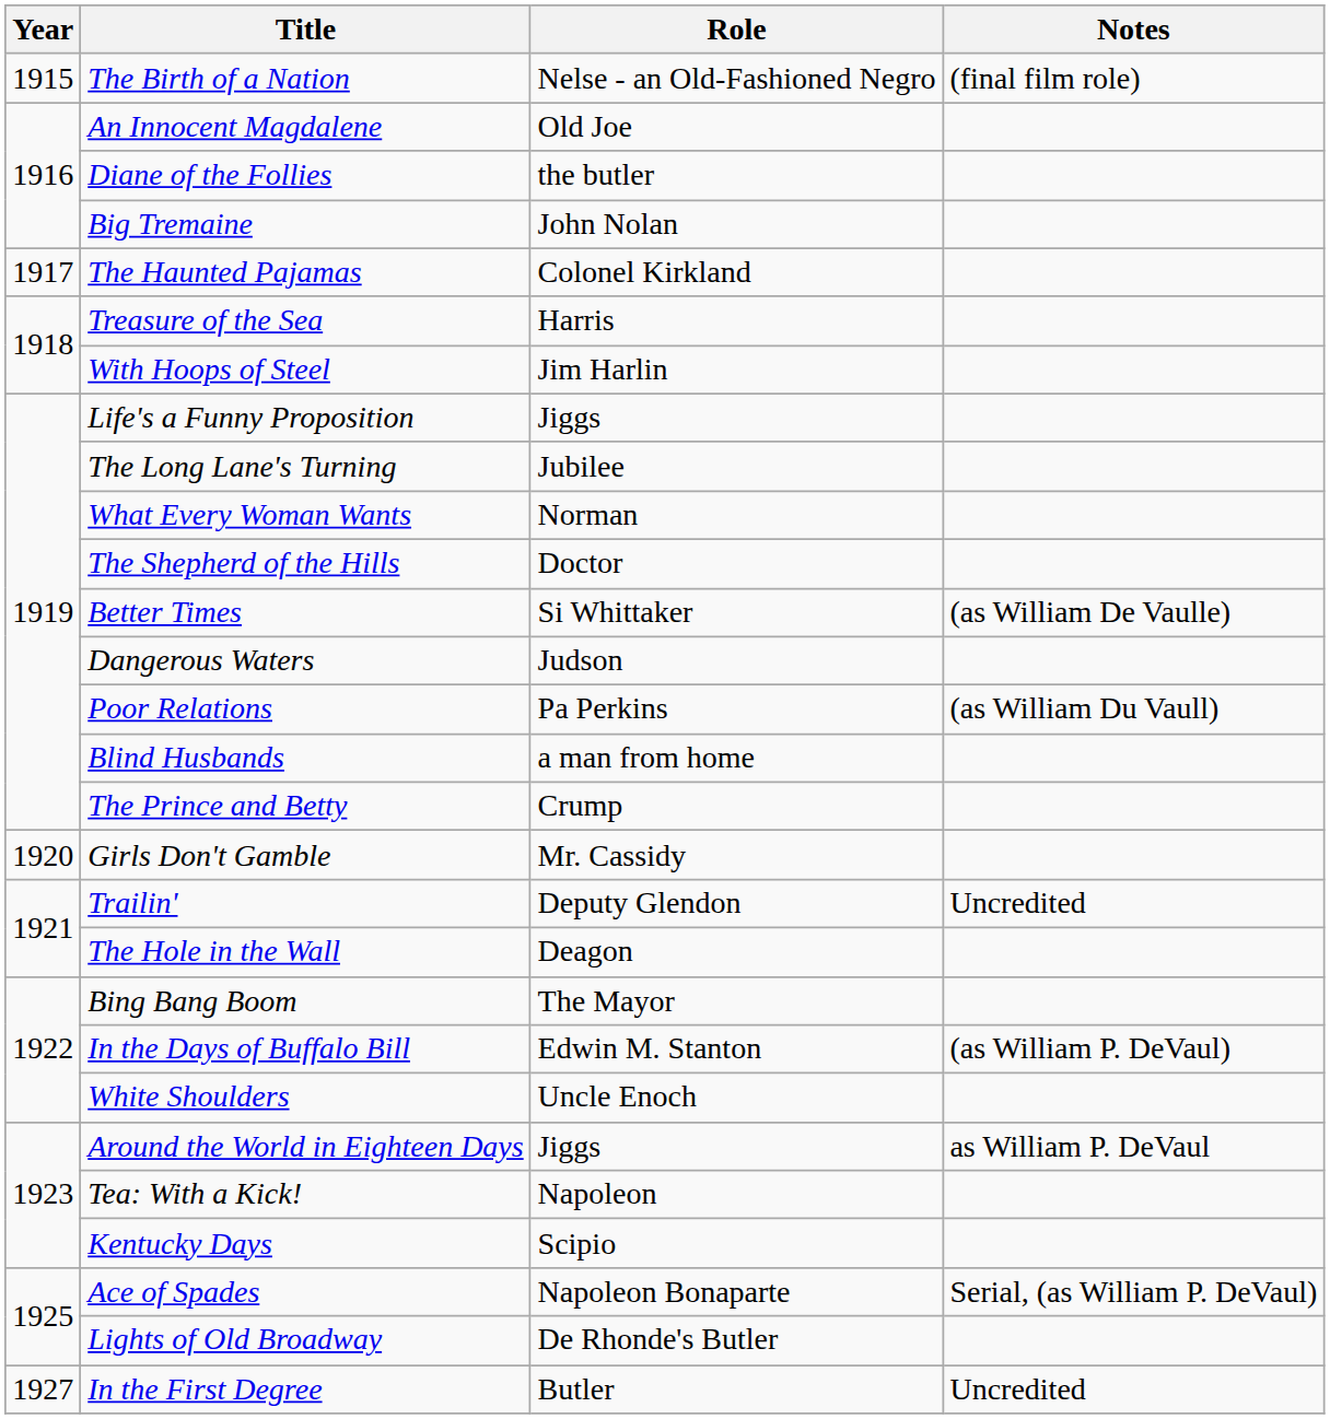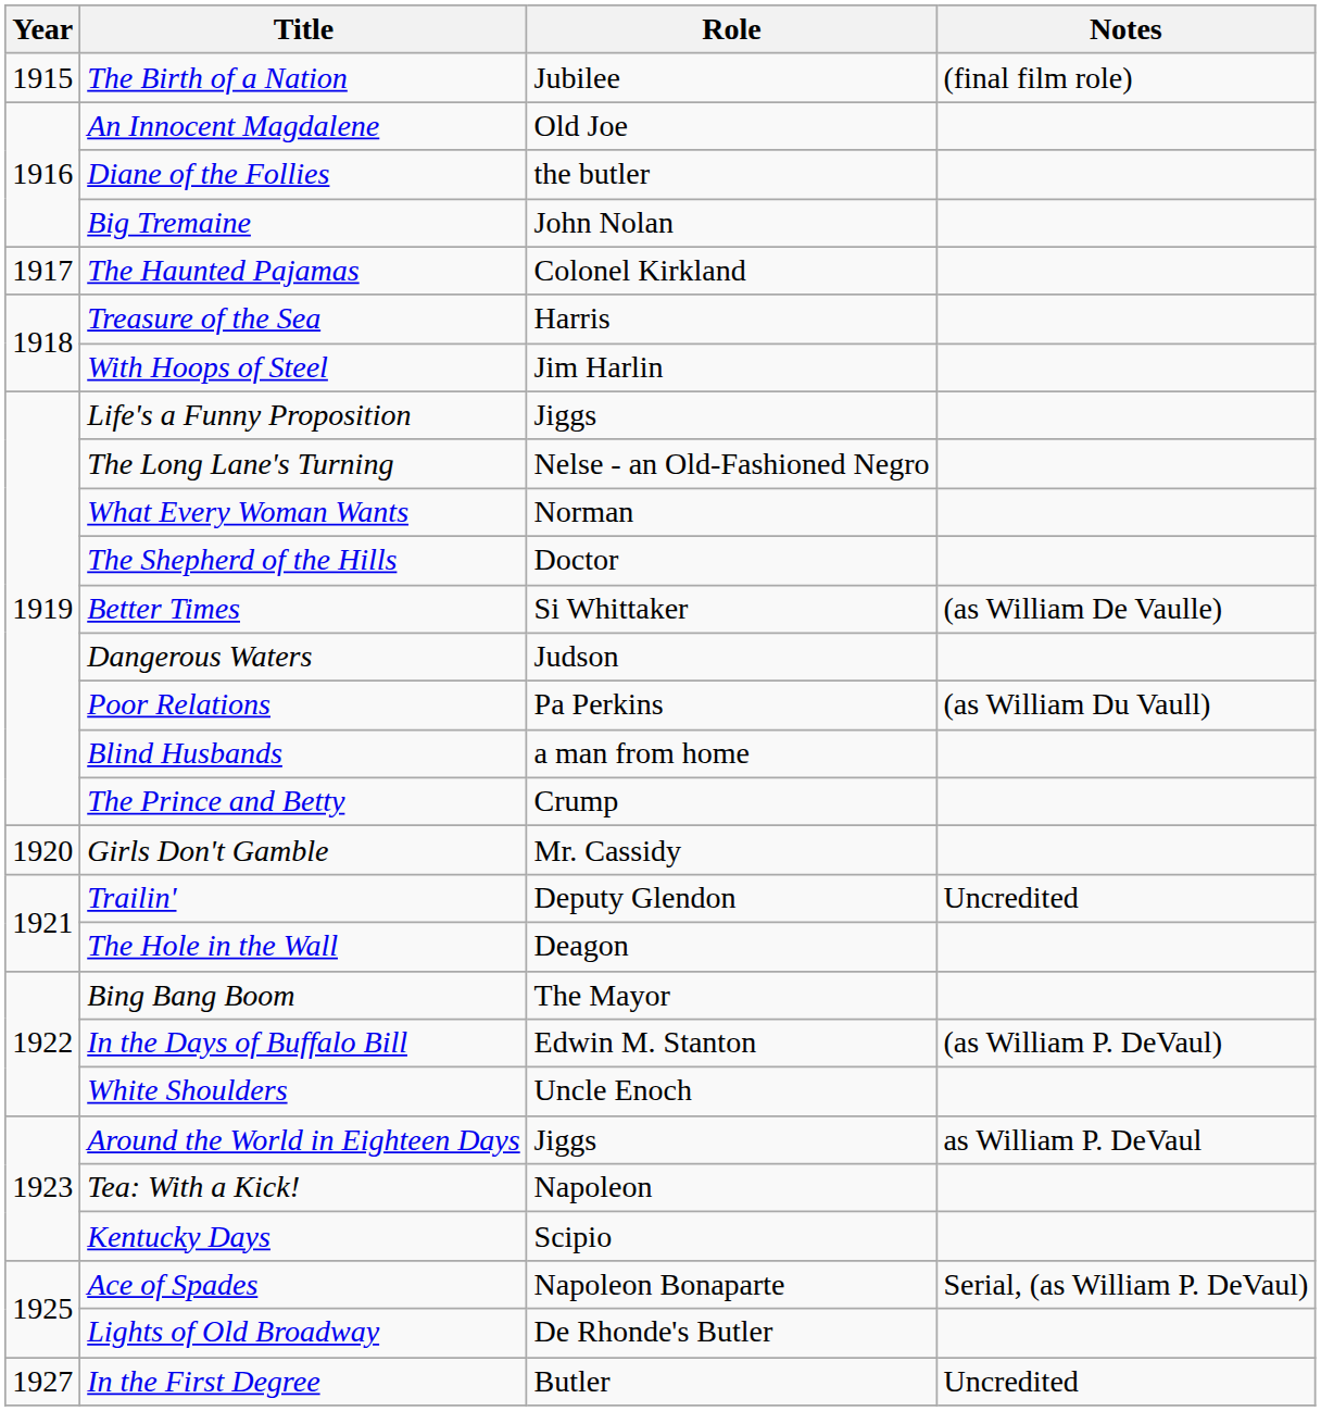 <table class="wikitable sortable">
 <tr>
 <th>Year</th>
 <th>Title</th>
 <th>Role</th>
 <th class="unsortable">Notes</th>
 </tr>
 <tr>
 <td>1915</td>
 <td><em><a href='#'>The Birth of a Nation</a></em></td>
-<td>Nelse - an Old-Fashioned Negro</td>
+<td>Jubilee</td>
 <td>(final film role)</td>
 </tr>
 <tr>
 <td rowspan=3>1916</td>
 <td><em><a href='#'>An Innocent Magdalene</a></em></td>
 <td>Old Joe</td>
 <td></td>
 </tr>
 <tr>
 <td><em><a href='#'>Diane of the Follies</a></em></td>
 <td>the butler</td>
 <td></td>
 </tr>
 <tr>
 <td><em><a href='#'>Big Tremaine</a></em></td>
 <td>John Nolan</td>
 <td></td>
 </tr>
 <tr>
 <td>1917</td>
 <td><em><a href='#'>The Haunted Pajamas</a></em></td>
 <td>Colonel Kirkland</td>
 <td></td>
 </tr>
 <tr>
 <td rowspan=2>1918</td>
 <td><em><a href='#'>Treasure of the Sea</a></em></td>
 <td>Harris</td>
 <td></td>
 </tr>
 <tr>
 <td><em><a href='#'>With Hoops of Steel</a></em></td>
 <td>Jim Harlin</td>
 <td></td>
 </tr>
 <tr>
 <td rowspan=9>1919</td>
 <td><em>Life's a Funny Proposition</em></td>
 <td>Jiggs</td>
 <td></td>
 </tr>
 <tr>
 <td><em>The Long Lane's Turning</em></td>
-<td>Jubilee</td>
+<td>Nelse - an Old-Fashioned Negro</td>
 <td></td>
 </tr>
 <tr>
 <td><em><a href='#'>What Every Woman Wants</a></em></td>
 <td>Norman</td>
 <td></td>
 </tr>
 <tr>
 <td><em><a href='#'>The Shepherd of the Hills</a></em></td>
 <td>Doctor</td>
 <td></td>
 </tr>
 <tr>
 <td><em><a href='#'>Better Times</a></em></td>
 <td>Si Whittaker</td>
 <td>(as William De Vaulle)</td>
 </tr>
 <tr>
 <td><em>Dangerous Waters</em></td>
 <td>Judson</td>
 <td></td>
 </tr>
 <tr>
 <td><em><a href='#'>Poor Relations</a></em></td>
 <td>Pa Perkins</td>
 <td>(as William Du Vaull)</td>
 </tr>
 <tr>
 <td><em><a href='#'>Blind Husbands</a></em></td>
 <td>a man from home</td>
 <td></td>
 </tr>
 <tr>
 <td><em><a href='#'>The Prince and Betty</a></em></td>
 <td>Crump</td>
 <td></td>
 </tr>
 <tr>
 <td>1920</td>
 <td><em>Girls Don't Gamble</em></td>
 <td>Mr. Cassidy</td>
 <td></td>
 </tr>
 <tr>
 <td rowspan=2>1921</td>
 <td><em><a href='#'>Trailin'</a></em></td>
 <td>Deputy Glendon</td>
 <td>Uncredited</td>
 </tr>
 <tr>
 <td><em><a href='#'>The Hole in the Wall</a></em></td>
 <td>Deagon</td>
 <td></td>
 </tr>
 <tr>
 <td rowspan=3>1922</td>
 <td><em>Bing Bang Boom</em></td>
 <td>The Mayor</td>
 <td></td>
 </tr>
 <tr>
 <td><em><a href='#'>In the Days of Buffalo Bill</a></em></td>
 <td>Edwin M. Stanton</td>
 <td>(as William P. DeVaul)</td>
 </tr>
 <tr>
 <td><em><a href='#'>White Shoulders</a></em></td>
 <td>Uncle Enoch</td>
 <td></td>
 </tr>
 <tr>
 <td rowspan=3>1923</td>
 <td><em><a href='#'>Around the World in Eighteen Days</a></em></td>
 <td>Jiggs</td>
 <td>as William P. DeVaul</td>
 </tr>
 <tr>
 <td><em>Tea: With a Kick!</em></td>
 <td>Napoleon</td>
 <td></td>
 </tr>
 <tr>
 <td><em><a href='#'>Kentucky Days</a></em></td>
 <td>Scipio</td>
 <td></td>
 </tr>
 <tr>
 <td rowspan=2>1925</td>
 <td><em><a href='#'>Ace of Spades</a></em></td>
 <td>Napoleon Bonaparte</td>
 <td>Serial, (as William P. DeVaul)</td>
 </tr>
 <tr>
 <td><em><a href='#'>Lights of Old Broadway</a></em></td>
 <td>De Rhonde's Butler</td>
 <td></td>
 </tr>
 <tr>
 <td>1927</td>
 <td><em><a href='#'>In the First Degree</a></em></td>
 <td>Butler</td>
 <td>Uncredited</td>
 </tr>
 </table>
